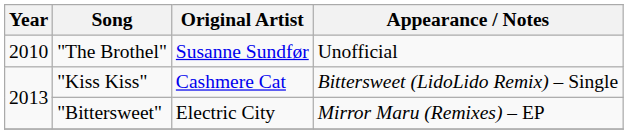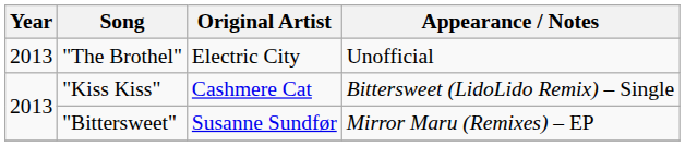 <table class="wikitable">
 <tr>
 <th>Year</th>
 <th>Song</th>
 <th>Original Artist</th>
 <th>Appearance / Notes</th>
 </tr>
 <tr>
-<td rowspan="1">2010</td>
+<td rowspan="1">2013</td>
 <td>"The Brothel"</td>
-<td><a href='#'>Susanne Sundfør</a></td>
+<td>Electric City</td>
 <td>Unofficial</td>
 </tr>
 <tr>
 <td rowspan="2">2013</td>
 <td>"Kiss Kiss"</td>
 <td><a href='#'>Cashmere Cat</a></td>
 <td><em>Bittersweet (LidoLido Remix)</em> – Single</td>
 </tr>
 <tr>
 <td>"Bittersweet"</td>
-<td>Electric City</td>
+<td><a href='#'>Susanne Sundfør</a></td>
 <td><em>Mirror Maru (Remixes)</em> – EP</td>
 </tr>
 <tr>
 </tr>
 </table>
